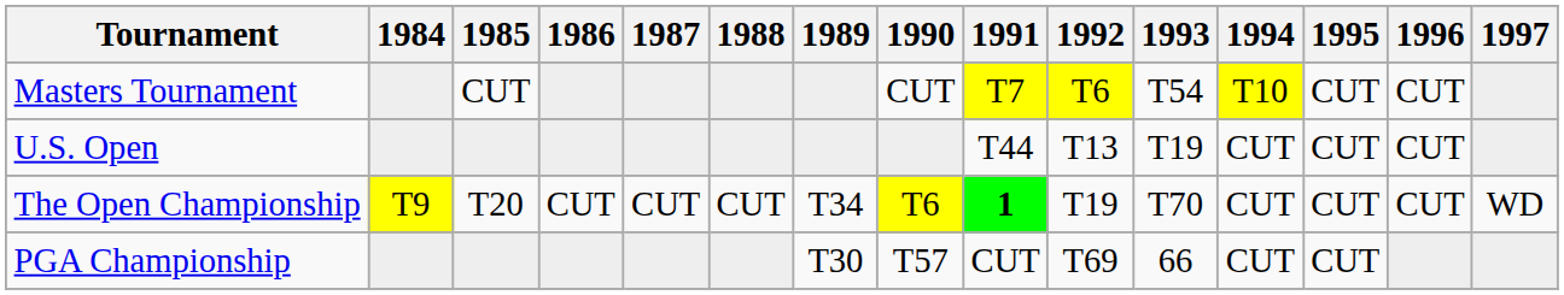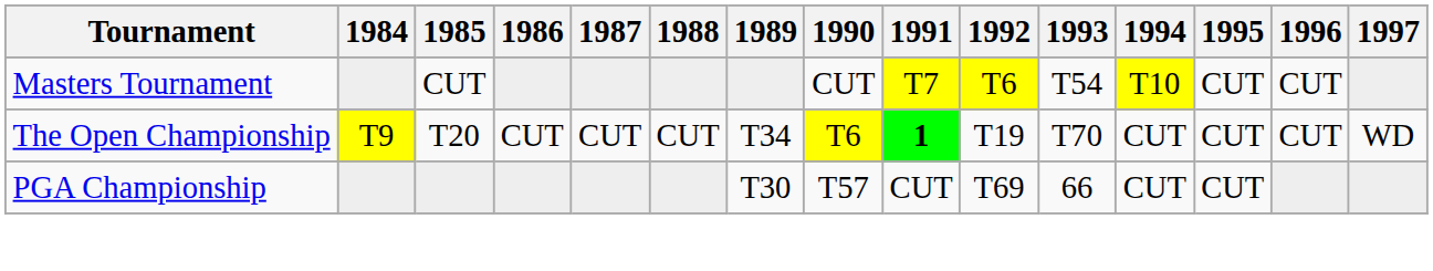 <table class="wikitable" style="font-size:95%;text-align:center;">
 <tr>
 <th>Tournament</th>
 <th>1984</th>
 <th>1985</th>
 <th>1986</th>
 <th>1987</th>
 <th>1988</th>
 <th>1989</th>
 <th>1990</th>
 <th>1991</th>
 <th>1992</th>
 <th>1993</th>
 <th>1994</th>
 <th>1995</th>
 <th>1996</th>
 <th>1997</th>
 </tr>
 <tr>
 <td align=left><a href='#'>Masters Tournament</a></td>
 <td style="background:#eeeeee;"></td>
 <td>CUT</td>
 <td style="background:#eeeeee;"></td>
 <td style="background:#eeeeee;"></td>
 <td style="background:#eeeeee;"></td>
 <td style="background:#eeeeee;"></td>
 <td>CUT</td>
 <td style="background:yellow;">T7</td>
 <td style="background:yellow;">T6</td>
 <td>T54</td>
 <td style="background:yellow;">T10</td>
-<td>CUT</td>
-<td>CUT</td>
-<td style="background:#eeeeee;"></td>
-</tr>
-<tr>
-<td align=left><a href='#'>U.S. Open</a></td>
-<td style="background:#eeeeee;"></td>
-<td style="background:#eeeeee;"></td>
-<td style="background:#eeeeee;"></td>
-<td style="background:#eeeeee;"></td>
-<td style="background:#eeeeee;"></td>
-<td style="background:#eeeeee;"></td>
-<td style="background:#eeeeee;"></td>
-<td>T44</td>
-<td>T13</td>
-<td>T19</td>
-<td>CUT</td>
 <td>CUT</td>
 <td>CUT</td>
 <td style="background:#eeeeee;"></td>
 </tr>
 <tr>
 <td align=left><a href='#'>The Open Championship</a></td>
 <td style="background:yellow;">T9</td>
 <td>T20</td>
 <td>CUT</td>
 <td>CUT</td>
 <td>CUT</td>
 <td>T34</td>
 <td style="background:yellow;">T6</td>
 <td style="background:lime;"><strong>1</strong></td>
 <td>T19</td>
 <td>T70</td>
 <td>CUT</td>
 <td>CUT</td>
 <td>CUT</td>
 <td>WD</td>
 </tr>
 <tr>
 <td align=left><a href='#'>PGA Championship</a></td>
 <td style="background:#eeeeee;"></td>
 <td style="background:#eeeeee;"></td>
 <td style="background:#eeeeee;"></td>
 <td style="background:#eeeeee;"></td>
 <td style="background:#eeeeee;"></td>
 <td>T30</td>
 <td>T57</td>
 <td>CUT</td>
 <td>T69</td>
 <td>66</td>
 <td>CUT</td>
 <td>CUT</td>
 <td style="background:#eeeeee;"></td>
 <td style="background:#eeeeee;"></td>
 </tr>
 </table>
